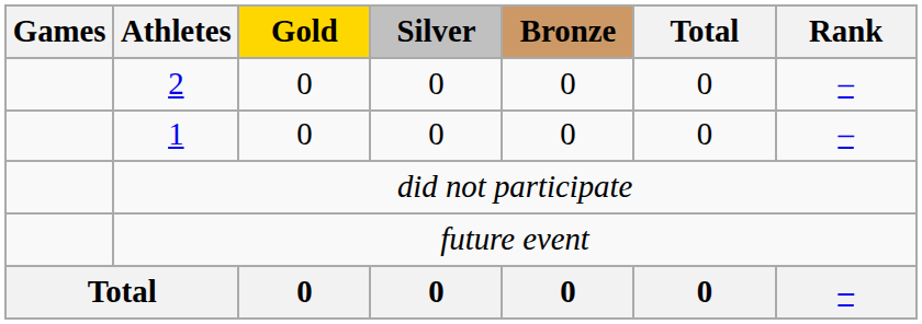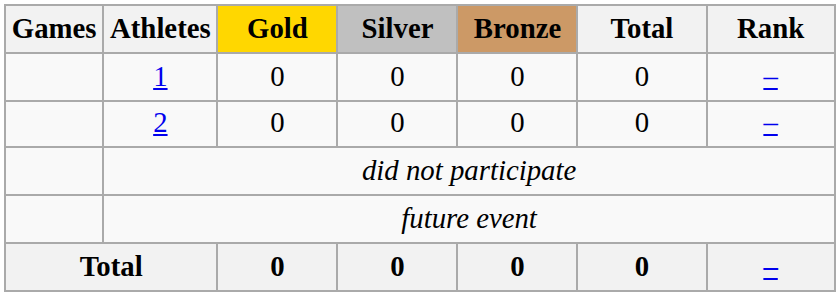 <table class="wikitable" style="text-align:center; font-size:90%;">
 <tr>
 <th>Games</th>
 <th>Athletes</th>
 <td style="background:gold; width:3.7em; font-weight:bold;">Gold</td>
 <td style="background:silver; width:3.7em; font-weight:bold;">Silver</td>
 <td style="background:#cc9966; width:3.7em; font-weight:bold;">Bronze</td>
 <th style="width:4em; font-weight:bold;">Total</th>
 <th style="width:4em; font-weight:bold;">Rank</th>
 </tr>
 <tr>
 <td align=left></td>
-<td><a href='#'>2</a></td>
+<td><a href='#'>1</a></td>
 <td>0</td>
 <td>0</td>
 <td>0</td>
 <td>0</td>
 <td><a href='#'>–</a></td>
 </tr>
 <tr>
 <td align=left></td>
-<td><a href='#'>1</a></td>
+<td><a href='#'>2</a></td>
 <td>0</td>
 <td>0</td>
 <td>0</td>
 <td>0</td>
 <td><a href='#'>–</a></td>
 </tr>
 <tr>
 <td align=left></td>
 <td colspan=6><em>did not participate</em></td>
 </tr>
 <tr>
 <td align=left></td>
 <td colspan=6><em>future event</em></td>
 </tr>
 <tr>
 <th colspan=2>Total</th>
 <th>0</th>
 <th>0</th>
 <th>0</th>
 <th>0</th>
 <th><a href='#'>–</a></th>
 </tr>
 </table>
